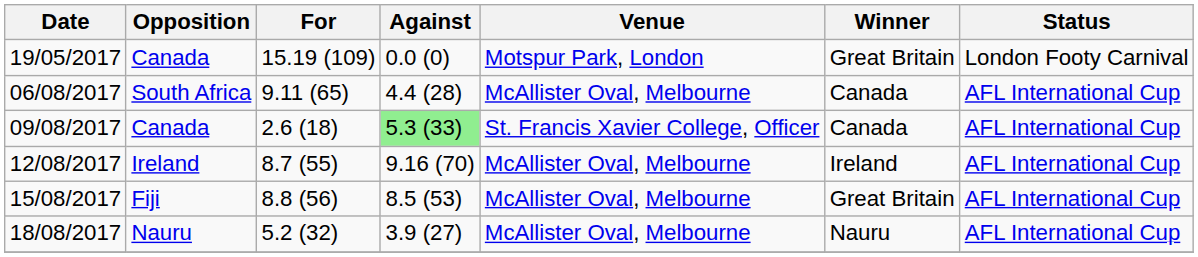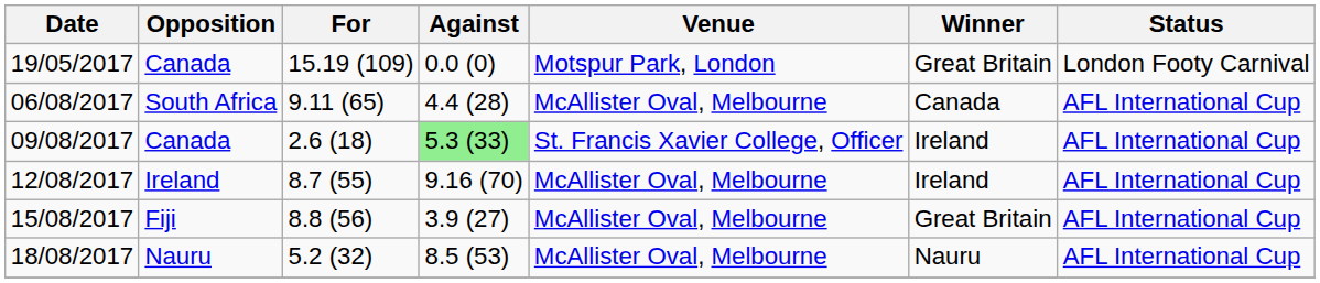 <table class="wikitable sortable">
 <tr>
 <th>Date</th>
 <th>Opposition</th>
 <th>For</th>
 <th>Against</th>
 <th>Venue</th>
 <th>Winner</th>
 <th>Status</th>
 </tr>
 <tr>
 <td>19/05/2017</td>
 <td><a href='#'>Canada</a> </td>
 <td>15.19 (109)</td>
 <td>0.0 (0)</td>
 <td><a href='#'>Motspur Park</a>, <a href='#'>London</a></td>
 <td>Great Britain</td>
 <td>London Footy Carnival</td>
 </tr>
 <tr>
 <td>06/08/2017</td>
 <td><a href='#'>South Africa</a> </td>
 <td>9.11 (65)</td>
 <td>4.4 (28)</td>
 <td><a href='#'>McAllister Oval</a>, <a href='#'>Melbourne</a></td>
 <td>Canada</td>
 <td><a href='#'>AFL International Cup</a></td>
 </tr>
 <tr>
 <td>09/08/2017</td>
 <td><a href='#'>Canada</a> </td>
 <td>2.6 (18)</td>
 <td style="background: lightgreen;">5.3 (33)</td>
 <td><a href='#'>St. Francis Xavier College</a>, <a href='#'>Officer</a></td>
-<td>Canada</td>
+<td>Ireland</td>
 <td><a href='#'>AFL International Cup</a></td>
 </tr>
 <tr>
 <td>12/08/2017</td>
 <td><a href='#'>Ireland</a> </td>
 <td>8.7 (55)</td>
 <td>9.16 (70)</td>
 <td><a href='#'>McAllister Oval</a>, <a href='#'>Melbourne</a></td>
 <td>Ireland</td>
 <td><a href='#'>AFL International Cup</a></td>
 </tr>
 <tr>
 <td>15/08/2017</td>
 <td><a href='#'>Fiji</a> </td>
 <td>8.8 (56)</td>
-<td>8.5 (53)</td>
+<td>3.9 (27)</td>
 <td><a href='#'>McAllister Oval</a>, <a href='#'>Melbourne</a></td>
 <td>Great Britain</td>
 <td><a href='#'>AFL International Cup</a></td>
 </tr>
 <tr>
 <td>18/08/2017</td>
 <td><a href='#'>Nauru</a> </td>
 <td>5.2 (32)</td>
-<td>3.9 (27)</td>
+<td>8.5 (53)</td>
 <td><a href='#'>McAllister Oval</a>, <a href='#'>Melbourne</a></td>
 <td>Nauru</td>
 <td><a href='#'>AFL International Cup</a></td>
 </tr>
 <tr>
 </tr>
 </table>
